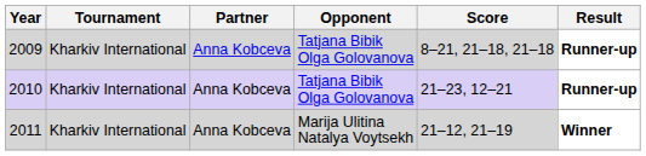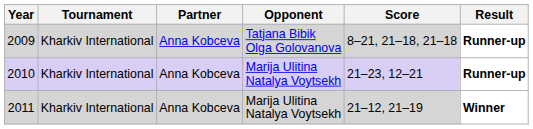 <table class="sortable wikitable" style="font-size: 90%;">
 <tr>
 <th>Year</th>
 <th>Tournament</th>
 <th>Partner</th>
 <th>Opponent</th>
 <th>Score</th>
 <th>Result</th>
 </tr>
 <tr style="background:#D5D5D5">
 <td align="center">2009</td>
 <td align="left">Kharkiv International</td>
 <td align="left"> <a href='#'>Anna Kobceva</a></td>
 <td align="left"> <a href='#'>Tatjana Bibik</a><br> <a href='#'>Olga Golovanova</a></td>
 <td align="left">8–21, 21–18, 21–18</td>
 <td style="text-align:left; background:white"> <strong>Runner-up</strong></td>
 </tr>
 <tr style="background:#D8CEF6">
 <td align="center">2010</td>
 <td align="left">Kharkiv International</td>
 <td align="left"> Anna Kobceva</td>
-<td align="left"> <a href='#'>Tatjana Bibik</a><br> <a href='#'>Olga Golovanova</a></td>
+<td align="left"> <a href='#'>Marija Ulitina</a><br> <a href='#'>Natalya Voytsekh</a></td>
 <td align="left">21–23, 12–21</td>
 <td style="text-align:left; background:white"> <strong>Runner-up</strong></td>
 </tr>
 <tr style="background:#D5D5D5">
 <td align="center">2011</td>
 <td align="left">Kharkiv International</td>
 <td align="left"> Anna Kobceva</td>
 <td align="left"> Marija Ulitina<br> Natalya Voytsekh</td>
 <td align="left">21–12, 21–19</td>
 <td style="text-align:left; background:white"> <strong>Winner</strong></td>
 </tr>
 </table>
